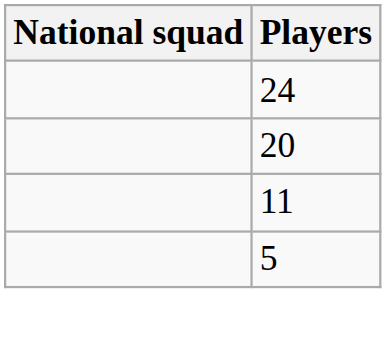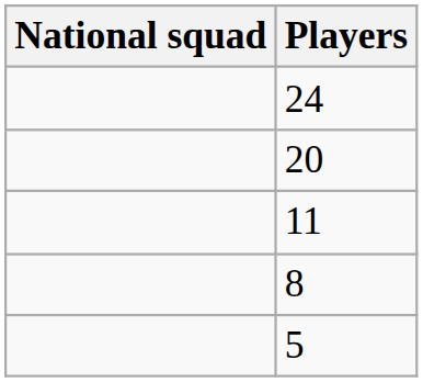 <table class="wikitable sortable">
 <tr>
 <th>National squad</th>
 <th>Players</th>
 </tr>
 <tr>
 <td></td>
 <td>24</td>
 </tr>
 <tr>
 <td></td>
 <td>20</td>
 </tr>
 <tr>
 <td></td>
 <td>11</td>
 </tr>
 <tr>
 <td></td>
+<td>8</td>
+</tr>
+<tr>
+<td></td>
 <td>5</td>
 </tr>
 </table>
